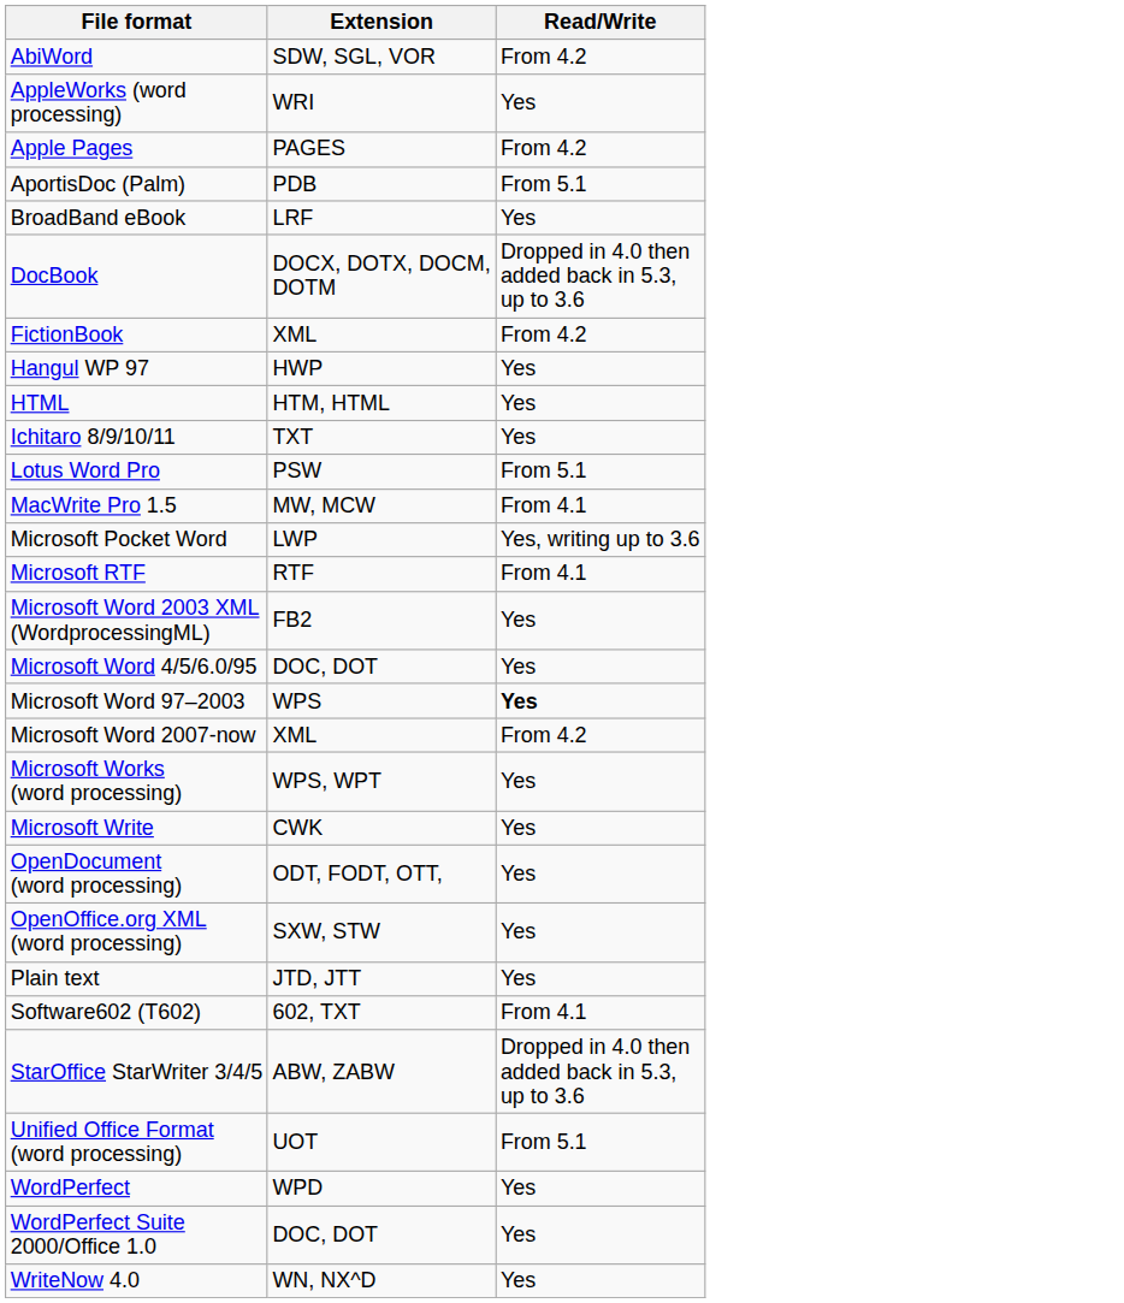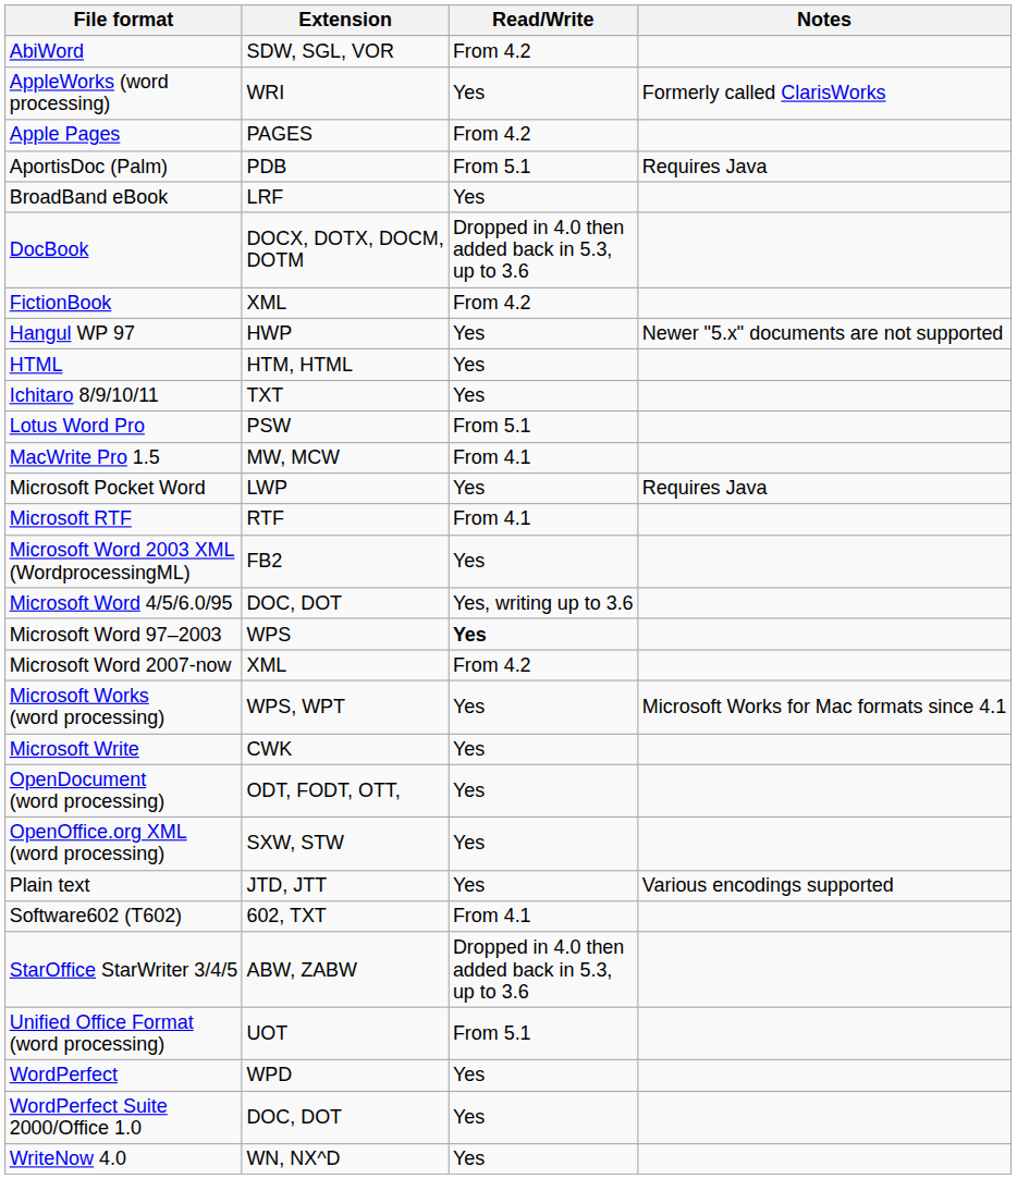 <table class="wikitable" style="text-align:left">
 <tr>
 <th>File format</th>
 <th>Extension</th>
 <th>Read/Write</th>
+<th><strong>Notes</strong></th>
 </tr>
 <tr>
 <td><a href='#'>AbiWord</a></td>
 <td>SDW, SGL, VOR</td>
 <td>From 4.2</td>
+<td></td>
 </tr>
 <tr>
 <td><a href='#'>AppleWorks</a> (word<br>processing)</td>
 <td>WRI</td>
 <td>Yes</td>
+<td>Formerly called <a href='#'>ClarisWorks</a></td>
 </tr>
 <tr>
 <td><a href='#'>Apple Pages</a></td>
 <td>PAGES</td>
 <td>From 4.2</td>
+<td></td>
 </tr>
 <tr>
 <td>AportisDoc (Palm)</td>
 <td>PDB</td>
 <td>From 5.1</td>
+<td>Requires Java</td>
 </tr>
 <tr>
 <td>BroadBand eBook</td>
 <td>LRF</td>
 <td>Yes</td>
+<td></td>
 </tr>
 <tr>
 <td><a href='#'>DocBook</a></td>
 <td>DOCX, DOTX, DOCM,<br>DOTM</td>
 <td>Dropped in 4.0 then<br>added back in 5.3,<br>up to 3.6</td>
+<td></td>
 </tr>
 <tr>
 <td><a href='#'>FictionBook</a></td>
 <td>XML</td>
 <td>From 4.2</td>
+<td></td>
 </tr>
 <tr>
 <td><a href='#'>Hangul</a> WP 97</td>
 <td>HWP</td>
 <td>Yes</td>
+<td>Newer "5.x" documents are not supported</td>
 </tr>
 <tr>
 <td><a href='#'>HTML</a></td>
 <td>HTM, HTML</td>
 <td>Yes</td>
+<td></td>
 </tr>
 <tr>
 <td><a href='#'>Ichitaro</a> 8/9/10/11</td>
 <td>TXT</td>
 <td>Yes</td>
+<td></td>
 </tr>
 <tr>
 <td><a href='#'>Lotus Word Pro</a></td>
 <td>PSW</td>
 <td>From 5.1</td>
+<td></td>
 </tr>
 <tr>
 <td><a href='#'>MacWrite Pro</a> 1.5</td>
 <td>MW, MCW</td>
 <td>From 4.1</td>
+<td></td>
 </tr>
 <tr>
 <td>Microsoft Pocket Word</td>
 <td>LWP</td>
-<td>Yes, writing up to 3.6</td>
+<td>Yes</td>
+<td>Requires Java</td>
 </tr>
 <tr>
 <td><a href='#'>Microsoft RTF</a></td>
 <td>RTF</td>
 <td>From 4.1</td>
+<td></td>
 </tr>
 <tr>
 <td><a href='#'>Microsoft Word 2003 XML</a><br>(WordprocessingML)</td>
 <td>FB2</td>
 <td>Yes</td>
+<td></td>
 </tr>
 <tr>
 <td><a href='#'>Microsoft Word</a> 4/5/6.0/95</td>
 <td>DOC, DOT</td>
-<td>Yes</td>
+<td>Yes, writing up to 3.6</td>
+<td></td>
 </tr>
 <tr>
 <td>Microsoft Word 97–2003</td>
 <td>WPS</td>
 <td><strong>Yes</strong></td>
+<td></td>
 </tr>
 <tr>
 <td>Microsoft Word 2007-now</td>
 <td>XML</td>
 <td>From 4.2</td>
+<td></td>
 </tr>
 <tr>
 <td><a href='#'>Microsoft Works</a><br>(word processing)</td>
 <td>WPS, WPT</td>
 <td>Yes</td>
+<td>Microsoft Works for Mac formats since 4.1</td>
 </tr>
 <tr>
 <td><a href='#'>Microsoft Write</a></td>
 <td>CWK</td>
 <td>Yes</td>
+<td></td>
 </tr>
 <tr>
 <td><a href='#'>OpenDocument</a><br>(word processing)</td>
 <td>ODT, FODT, OTT,</td>
 <td>Yes</td>
+<td></td>
 </tr>
 <tr>
 <td><a href='#'>OpenOffice.org XML</a><br>(word processing)</td>
 <td>SXW, STW</td>
 <td>Yes</td>
+<td></td>
 </tr>
 <tr>
 <td>Plain text</td>
 <td>JTD, JTT</td>
 <td>Yes</td>
+<td>Various encodings supported</td>
 </tr>
 <tr>
 <td>Software602 (T602)</td>
 <td>602, TXT</td>
 <td>From 4.1</td>
+<td></td>
 </tr>
 <tr>
 <td><a href='#'>StarOffice</a> StarWriter 3/4/5</td>
 <td>ABW, ZABW</td>
 <td>Dropped in 4.0 then<br>added back in 5.3,<br>up to 3.6</td>
+<td></td>
 </tr>
 <tr>
 <td><a href='#'>Unified Office Format</a><br>(word processing)</td>
 <td>UOT</td>
 <td>From 5.1</td>
+<td></td>
 </tr>
 <tr>
 <td><a href='#'>WordPerfect</a></td>
 <td>WPD</td>
 <td>Yes</td>
+<td></td>
 </tr>
 <tr>
 <td><a href='#'>WordPerfect Suite</a><br>2000/Office 1.0</td>
 <td>DOC, DOT</td>
 <td>Yes</td>
+<td></td>
 </tr>
 <tr>
 <td><a href='#'>WriteNow</a> 4.0</td>
 <td>WN, NX^D</td>
 <td>Yes</td>
+<td></td>
 </tr>
 </table>
